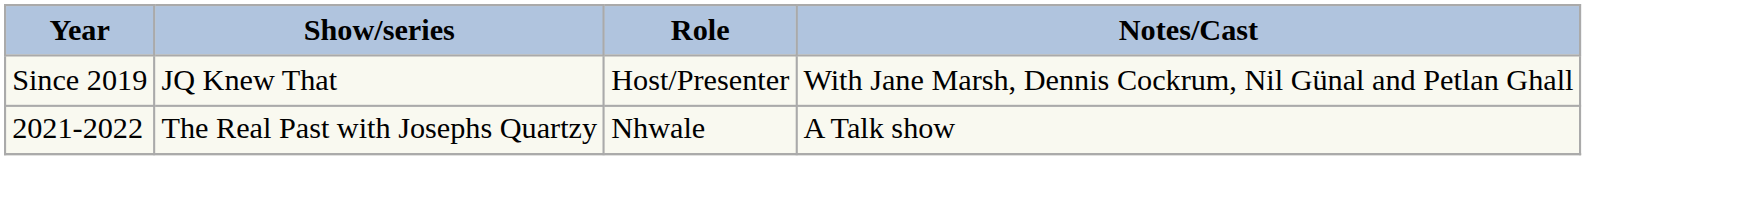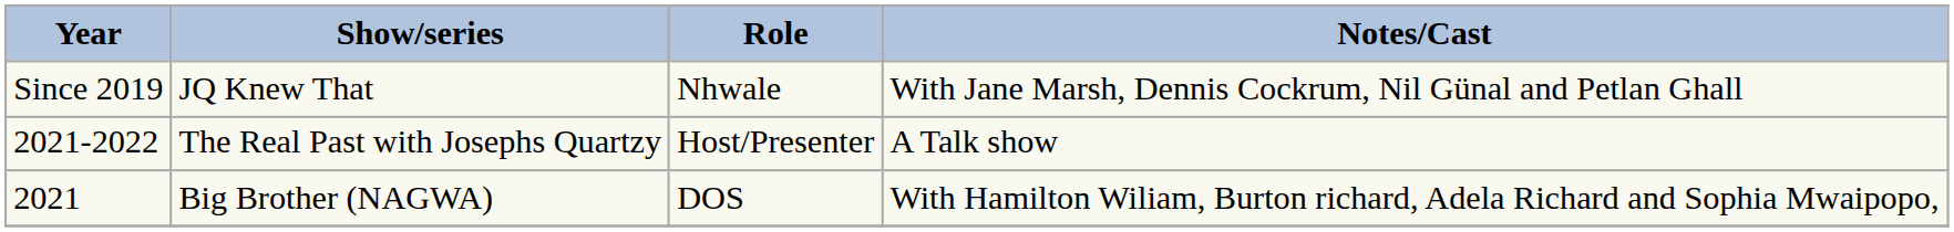 <table class="wikitable" style="font-size:90%; background: #f9f9f0">
 <tr style="text-align:center;">
 <th style="background:#B0C4DE;">Year</th>
 <th style="background:#B0C4DE;">Show/series</th>
 <th style="background:#B0C4DE;">Role</th>
 <th style="background:#B0C4DE;">Notes/Cast</th>
 </tr>
 <tr>
 <td>Since 2019</td>
 <td>JQ Knew That</td>
-<td>Host/Presenter</td>
+<td>Nhwale</td>
 <td>With Jane Marsh, Dennis Cockrum, Nil Günal and Petlan Ghall</td>
 </tr>
 <tr>
 <td>2021-2022</td>
 <td>The Real Past with Josephs Quartzy</td>
-<td>Nhwale</td>
+<td>Host/Presenter</td>
 <td>A Talk show</td>
+</tr>
+<tr>
+<td>2021</td>
+<td>Big Brother (NAGWA)</td>
+<td>DOS</td>
+<td>With Hamilton Wiliam, Burton richard, Adela Richard and Sophia Mwaipopo,</td>
 </tr>
 <tr>
 </tr>
 </table>
